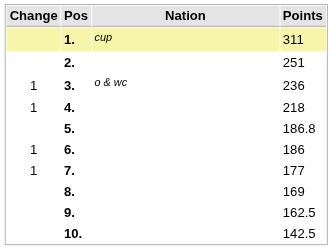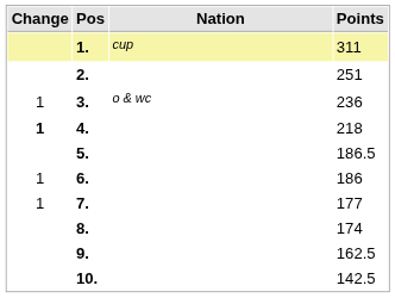 <table cellspacing="1" cellpadding="3" style="border:1px solid #aaa; font-size:90%;float: left; margin-left: 1em;">
 <tr style="background:#e4e4e4;">
 <th style="border-bottom:1px solid #aaa; width:10px;">Change</th>
 <th style="border-bottom:1px solid #aaa; width:10px;">Pos</th>
 <th style="border-bottom:1px solid #aaa; width:200px;">Nation</th>
 <th style="border-bottom:1px solid #aaa; width:30px;">Points</th>
 </tr>
 <tr style="background:#f7f6a8">
 <td style="text-align:center;"></td>
 <td><strong>1.</strong></td>
 <td> <em><sup>cup</sup></em></td>
 <td>311</td>
 </tr>
 <tr>
 <td style="text-align:center;"></td>
 <td><strong>2.</strong></td>
 <td></td>
 <td>251</td>
 </tr>
 <tr>
 <td style="text-align:center;"> 1</td>
 <td><strong>3.</strong></td>
 <td> <em><sup>o & wc</sup></em></td>
 <td>236</td>
 </tr>
 <tr>
-<td style="text-align:center;"> 1</td>
+<td style="text-align:center;"><strong> 1</strong></td>
 <td><strong>4.</strong></td>
 <td></td>
 <td>218</td>
 </tr>
 <tr>
 <td style="text-align:center;"></td>
 <td><strong>5.</strong></td>
 <td></td>
-<td>186.8</td>
+<td>186.5</td>
 </tr>
 <tr>
 <td style="text-align:center;"> 1</td>
 <td><strong>6.</strong></td>
 <td></td>
 <td>186</td>
 </tr>
 <tr>
 <td style="text-align:center;"> 1</td>
 <td><strong>7.</strong></td>
 <td></td>
 <td>177</td>
 </tr>
 <tr>
 <td style="text-align:center;"></td>
 <td><strong>8.</strong></td>
 <td></td>
-<td>169</td>
+<td>174</td>
 </tr>
 <tr>
 <td style="text-align:center;"></td>
 <td><strong>9.</strong></td>
 <td></td>
 <td>162.5</td>
 </tr>
 <tr>
 <td style="text-align:center;"></td>
 <td><strong>10.</strong></td>
 <td></td>
 <td>142.5</td>
 </tr>
 </table>
